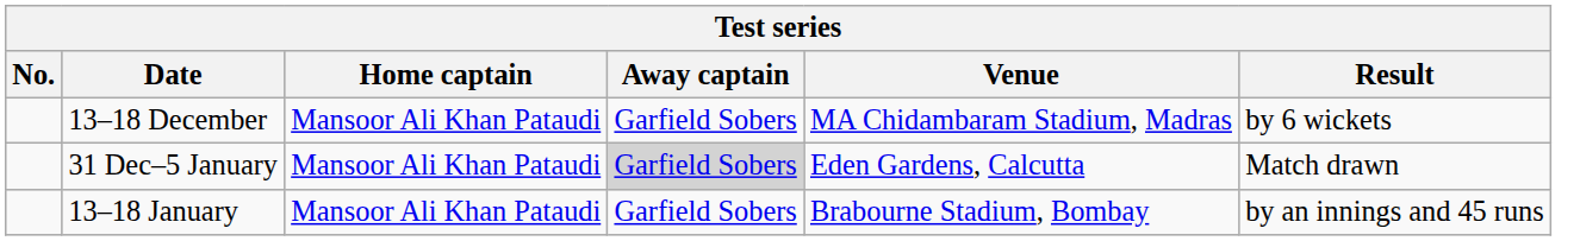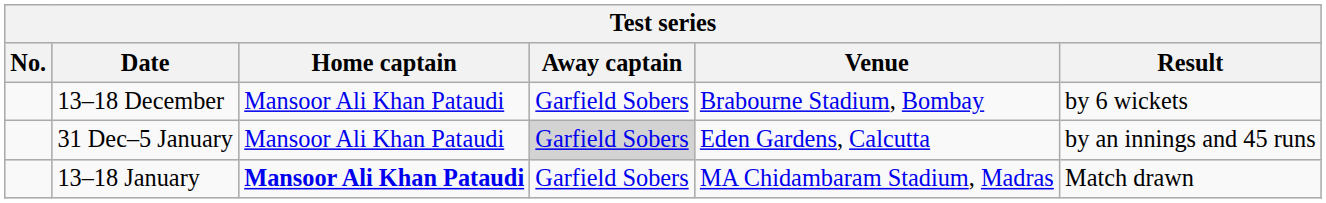 <table class="wikitable">
 <tr>
 <th colspan="9">Test series</th>
 </tr>
 <tr>
 <th>No.</th>
 <th>Date</th>
 <th>Home captain</th>
 <th>Away captain</th>
 <th>Venue</th>
 <th>Result</th>
 </tr>
 <tr>
 <td></td>
 <td>13–18 December</td>
 <td><a href='#'>Mansoor Ali Khan Pataudi</a></td>
 <td><a href='#'>Garfield Sobers</a></td>
-<td><a href='#'>MA Chidambaram Stadium</a>, <a href='#'>Madras</a></td>
+<td><a href='#'>Brabourne Stadium</a>, <a href='#'>Bombay</a></td>
 <td> by 6 wickets</td>
 </tr>
 <tr>
 <td></td>
 <td>31 Dec–5 January</td>
 <td><a href='#'>Mansoor Ali Khan Pataudi</a></td>
 <td style="background: lightgrey;"><a href='#'>Garfield Sobers</a></td>
 <td><a href='#'>Eden Gardens</a>, <a href='#'>Calcutta</a></td>
-<td>Match drawn</td>
+<td> by an innings and 45 runs</td>
 </tr>
 <tr>
 <td></td>
 <td>13–18 January</td>
-<td><a href='#'>Mansoor Ali Khan Pataudi</a></td>
+<td><strong><a href='#'>Mansoor Ali Khan Pataudi</a></strong></td>
 <td><a href='#'>Garfield Sobers</a></td>
-<td><a href='#'>Brabourne Stadium</a>, <a href='#'>Bombay</a></td>
-<td> by an innings and 45 runs</td>
+<td><a href='#'>MA Chidambaram Stadium</a>, <a href='#'>Madras</a></td>
+<td>Match drawn</td>
 </tr>
 </table>
